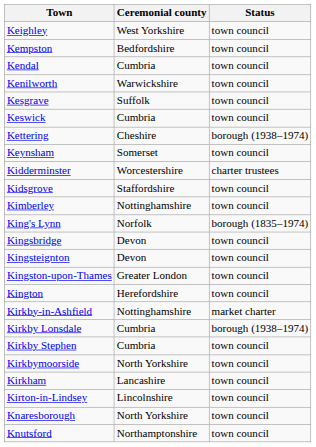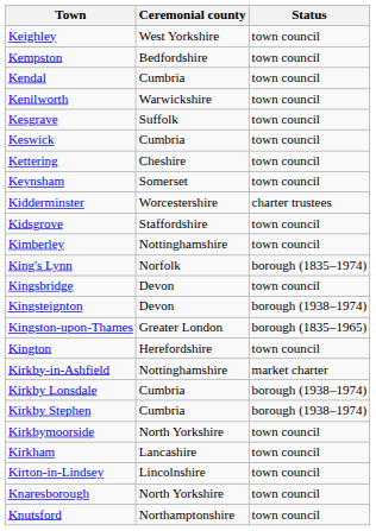 <table class="wikitable sortable">
 <tr>
 <th>Town</th>
 <th>Ceremonial county</th>
 <th>Status</th>
 </tr>
 <tr>
 <td><a href='#'>Keighley</a></td>
 <td>West Yorkshire</td>
 <td>town council</td>
 </tr>
 <tr>
 <td><a href='#'>Kempston</a></td>
 <td>Bedfordshire</td>
 <td>town council</td>
 </tr>
 <tr>
 <td><a href='#'>Kendal</a></td>
 <td>Cumbria</td>
 <td>town council</td>
 </tr>
 <tr>
 <td><a href='#'>Kenilworth</a></td>
 <td>Warwickshire</td>
 <td>town council</td>
 </tr>
 <tr>
 <td><a href='#'>Kesgrave</a></td>
 <td>Suffolk</td>
 <td>town council</td>
 </tr>
 <tr>
 <td><a href='#'>Keswick</a></td>
 <td>Cumbria</td>
 <td>town council</td>
 </tr>
 <tr>
 <td><a href='#'>Kettering</a></td>
 <td>Cheshire</td>
-<td>borough (1938–1974)</td>
+<td>town council</td>
 </tr>
 <tr>
 <td><a href='#'>Keynsham</a></td>
 <td>Somerset</td>
 <td>town council</td>
 </tr>
 <tr>
 <td><a href='#'>Kidderminster</a></td>
 <td>Worcestershire</td>
 <td>charter trustees</td>
 </tr>
 <tr>
 <td><a href='#'>Kidsgrove</a></td>
 <td>Staffordshire</td>
 <td>town council</td>
 </tr>
 <tr>
 <td><a href='#'>Kimberley</a></td>
 <td>Nottinghamshire</td>
 <td>town council</td>
 </tr>
 <tr>
 <td><a href='#'>King's Lynn</a></td>
 <td>Norfolk</td>
 <td>borough (1835–1974)</td>
 </tr>
 <tr>
 <td><a href='#'>Kingsbridge</a></td>
 <td>Devon</td>
 <td>town council</td>
 </tr>
 <tr>
 <td><a href='#'>Kingsteignton</a></td>
 <td>Devon</td>
-<td>town council</td>
+<td>borough (1938–1974)</td>
 </tr>
 <tr>
 <td><a href='#'>Kingston-upon-Thames</a></td>
 <td>Greater London</td>
-<td>town council</td>
+<td>borough (1835–1965)</td>
 </tr>
 <tr>
 <td><a href='#'>Kington</a></td>
 <td>Herefordshire</td>
 <td>town council</td>
 </tr>
 <tr>
 <td><a href='#'>Kirkby-in-Ashfield</a></td>
 <td>Nottinghamshire</td>
 <td>market charter</td>
 </tr>
 <tr>
 <td><a href='#'>Kirkby Lonsdale</a></td>
 <td>Cumbria</td>
 <td>borough (1938–1974)</td>
 </tr>
 <tr>
 <td><a href='#'>Kirkby Stephen</a></td>
 <td>Cumbria</td>
-<td>town council</td>
+<td>borough (1938–1974)</td>
 </tr>
 <tr>
 <td><a href='#'>Kirkbymoorside</a></td>
 <td>North Yorkshire</td>
 <td>town council</td>
 </tr>
 <tr>
 <td><a href='#'>Kirkham</a></td>
 <td>Lancashire</td>
 <td>town council</td>
 </tr>
 <tr>
 <td><a href='#'>Kirton-in-Lindsey</a></td>
 <td>Lincolnshire</td>
 <td>town council</td>
 </tr>
 <tr>
 <td><a href='#'>Knaresborough</a></td>
 <td>North Yorkshire</td>
 <td>town council</td>
 </tr>
 <tr>
 <td><a href='#'>Knutsford</a></td>
 <td>Northamptonshire</td>
 <td>town council</td>
 </tr>
 </table>
